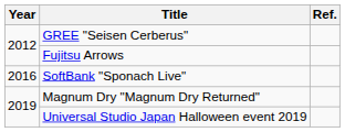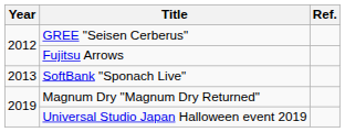 <table class="wikitable">
 <tr>
 <th>Year</th>
 <th>Title</th>
 <th>Ref.</th>
 </tr>
 <tr>
 <td rowspan="2">2012</td>
 <td><a href='#'>GREE</a> "Seisen Cerberus"</td>
 <td></td>
 </tr>
 <tr>
 <td><a href='#'>Fujitsu</a> Arrows</td>
 <td></td>
 </tr>
 <tr>
-<td>2016</td>
+<td>2013</td>
 <td><a href='#'>SoftBank</a> "Sponach Live"</td>
 <td></td>
 </tr>
 <tr>
 <td rowspan="2">2019</td>
 <td>Magnum Dry "Magnum Dry Returned"</td>
 <td></td>
 </tr>
 <tr>
 <td><a href='#'>Universal Studio Japan</a> Halloween event 2019</td>
 <td></td>
 </tr>
 </table>
